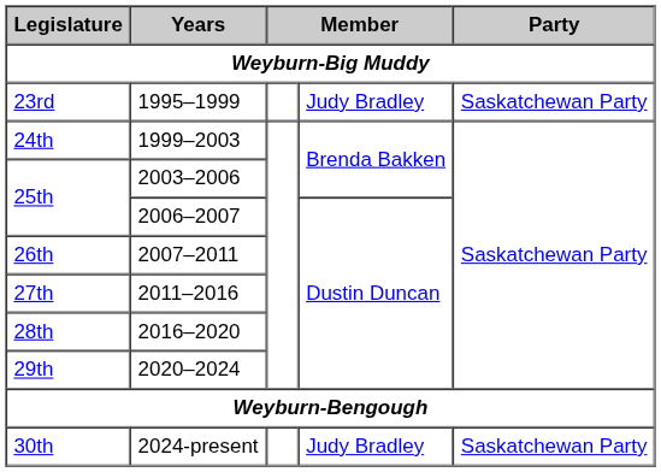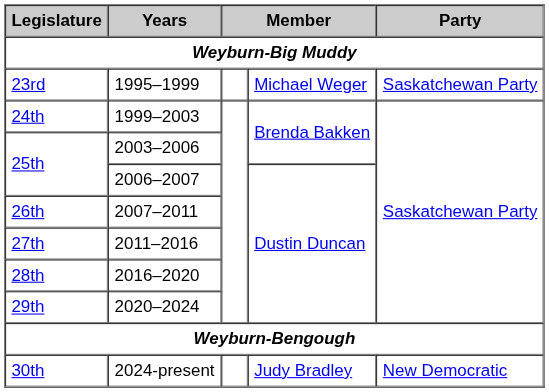 <table border=1 cellpadding=5 cellspacing=0>
 <tr bgcolor="CCCCCC">
 <th>Legislature</th>
 <th>Years</th>
 <th colspan="2">Member</th>
 <th>Party</th>
 </tr>
 <tr>
 <td colspan="5" align="center"><strong><em>Weyburn-Big Muddy</em></strong></td>
 </tr>
 <tr>
 <td><a href='#'>23rd</a></td>
 <td>1995–1999</td>
 <td>   </td>
-<td><a href='#'>Judy Bradley</a></td>
+<td><a href='#'>Michael Weger</a></td>
 <td><a href='#'>Saskatchewan Party</a></td>
 </tr>
 <tr>
 <td><a href='#'>24th</a></td>
 <td>1999–2003</td>
 <td rowspan="7" >   </td>
 <td rowspan="2"><a href='#'>Brenda Bakken</a></td>
 <td rowspan="7"><a href='#'>Saskatchewan Party</a></td>
 </tr>
 <tr>
 <td rowspan="2"><a href='#'>25th</a></td>
 <td>2003–2006</td>
 </tr>
 <tr>
 <td>2006–2007</td>
 <td rowspan="5"><a href='#'>Dustin Duncan</a></td>
 </tr>
 <tr>
 <td><a href='#'>26th</a></td>
 <td>2007–2011</td>
 </tr>
 <tr>
 <td><a href='#'>27th</a></td>
 <td>2011–2016</td>
 </tr>
 <tr>
 <td><a href='#'>28th</a></td>
 <td>2016–2020</td>
 </tr>
 <tr>
 <td><a href='#'>29th</a></td>
 <td>2020–2024</td>
 </tr>
 <tr>
 <td colspan="5" align="center"><strong><em>Weyburn-Bengough</em></strong></td>
 </tr>
 <tr>
 <td><a href='#'>30th</a></td>
 <td>2024-present</td>
 <td>   </td>
 <td><a href='#'>Judy Bradley</a></td>
-<td><a href='#'>Saskatchewan Party</a></td>
+<td><a href='#'>New Democratic</a></td>
 </tr>
 </table>
